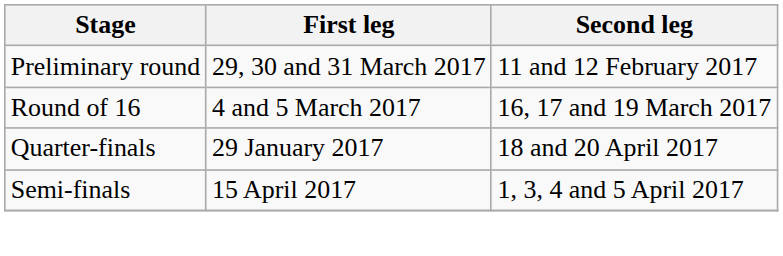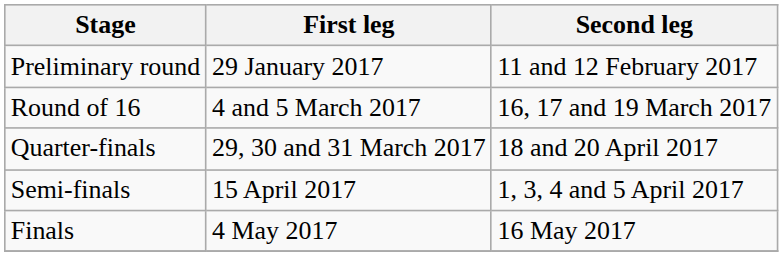 <table class="wikitable">
 <tr>
 <th>Stage</th>
 <th>First leg</th>
 <th>Second leg</th>
 </tr>
 <tr>
 <td>Preliminary round</td>
-<td>29, 30 and 31 March 2017</td>
+<td>29 January 2017</td>
 <td>11 and 12 February 2017</td>
 </tr>
 <tr>
 <td>Round of 16</td>
 <td>4 and 5 March 2017</td>
 <td>16, 17 and 19 March 2017</td>
 </tr>
 <tr>
 <td>Quarter-finals</td>
-<td>29 January 2017</td>
+<td>29, 30 and 31 March 2017</td>
 <td>18 and 20 April 2017</td>
 </tr>
 <tr>
 <td>Semi-finals</td>
 <td>15 April 2017</td>
 <td>1, 3, 4 and 5 April 2017</td>
 </tr>
 <tr>
+<td>Finals</td>
+<td>4 May 2017</td>
+<td>16 May 2017</td>
+</tr>
+<tr>
 </tr>
 </table>
